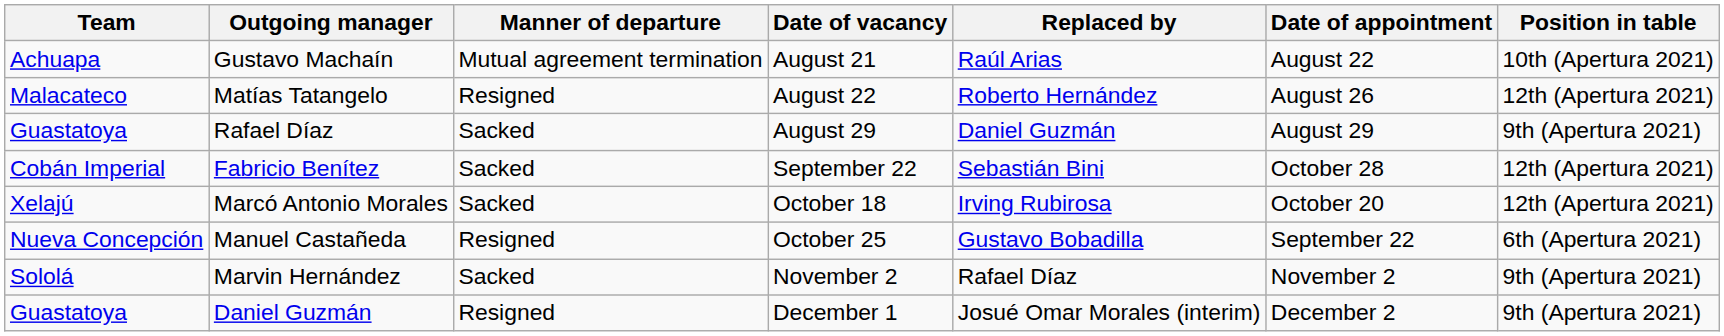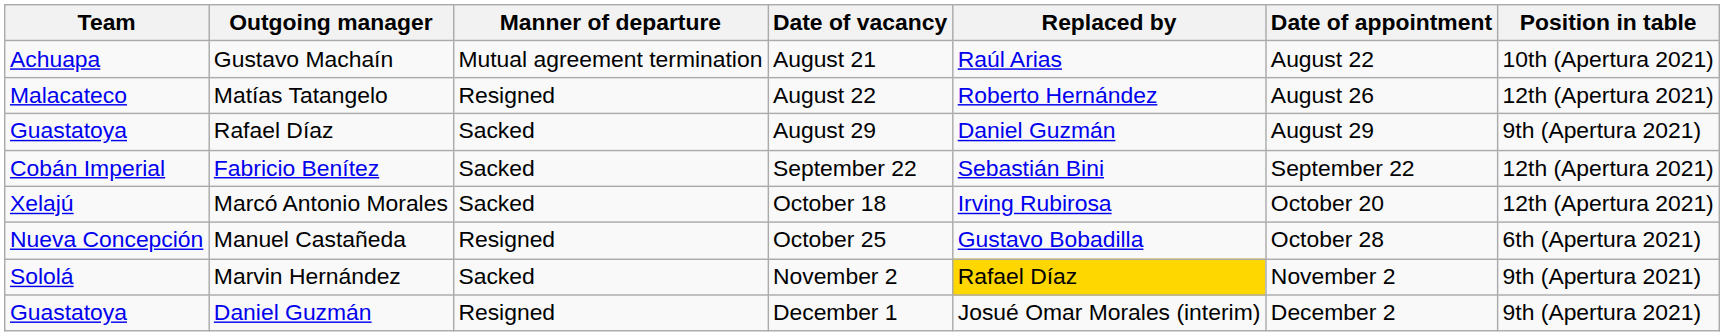 <table class="wikitable">
 <tr>
 <th>Team</th>
 <th>Outgoing manager</th>
 <th>Manner of departure</th>
 <th>Date of vacancy</th>
 <th>Replaced by</th>
 <th>Date of appointment</th>
 <th>Position in table</th>
 </tr>
 <tr>
 <td><a href='#'>Achuapa</a></td>
 <td> Gustavo Machaín</td>
 <td>Mutual agreement termination</td>
 <td>August 21</td>
 <td> <a href='#'>Raúl Arias</a></td>
 <td>August 22</td>
 <td>10th (Apertura 2021)</td>
 </tr>
 <tr>
 <td><a href='#'>Malacateco</a></td>
 <td> Matías Tatangelo</td>
 <td>Resigned</td>
 <td>August 22</td>
 <td> <a href='#'>Roberto Hernández</a></td>
 <td>August 26</td>
 <td>12th (Apertura 2021)</td>
 </tr>
 <tr>
 <td><a href='#'>Guastatoya</a></td>
 <td> Rafael Díaz</td>
 <td>Sacked</td>
 <td>August 29</td>
 <td> <a href='#'>Daniel Guzmán</a></td>
 <td>August 29</td>
 <td>9th (Apertura 2021)</td>
 </tr>
 <tr>
 <td><a href='#'>Cobán Imperial</a></td>
 <td> <a href='#'>Fabricio Benítez</a></td>
 <td>Sacked</td>
 <td>September 22</td>
 <td> <a href='#'>Sebastián Bini</a></td>
-<td>October 28</td>
+<td>September 22</td>
 <td>12th (Apertura 2021)</td>
 </tr>
 <tr>
 <td><a href='#'>Xelajú</a></td>
 <td> Marcó Antonio Morales</td>
 <td>Sacked</td>
 <td>October 18</td>
 <td> <a href='#'>Irving Rubirosa</a></td>
 <td>October 20</td>
 <td>12th (Apertura 2021)</td>
 </tr>
 <tr>
 <td><a href='#'>Nueva Concepción</a></td>
 <td> Manuel Castañeda</td>
 <td>Resigned</td>
 <td>October 25</td>
 <td> <a href='#'>Gustavo Bobadilla</a></td>
-<td>September 22</td>
+<td>October 28</td>
 <td>6th (Apertura 2021)</td>
 </tr>
 <tr>
 <td><a href='#'>Sololá</a></td>
 <td> Marvin Hernández</td>
 <td>Sacked</td>
 <td>November 2</td>
-<td> Rafael Díaz</td>
+<td style="background: gold;"> Rafael Díaz</td>
 <td>November 2</td>
 <td>9th (Apertura 2021)</td>
 </tr>
 <tr>
 <td><a href='#'>Guastatoya</a></td>
 <td> <a href='#'>Daniel Guzmán</a></td>
 <td>Resigned</td>
 <td>December 1</td>
 <td> Josué Omar Morales (interim)</td>
 <td>December 2</td>
 <td>9th (Apertura 2021)</td>
 </tr>
 </table>
